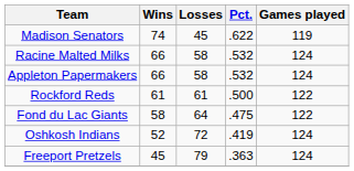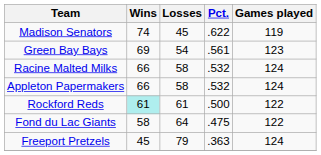 <table class="sortable wikitable" style="text-align:center">
 <tr>
 <th>Team</th>
 <th>Wins</th>
 <th>Losses</th>
 <th><a href='#'>Pct.</a></th>
 <th>Games played</th>
 </tr>
 <tr>
 <td><a href='#'>Madison Senators</a></td>
 <td>74</td>
 <td>45</td>
 <td>.622</td>
 <td>119</td>
+</tr>
+<tr>
+<td><a href='#'>Green Bay Bays</a></td>
+<td>69</td>
+<td>54</td>
+<td>.561</td>
+<td>123</td>
 </tr>
 <tr>
 <td><a href='#'>Racine Malted Milks</a></td>
 <td>66</td>
 <td>58</td>
 <td>.532</td>
 <td>124</td>
 </tr>
 <tr>
 <td><a href='#'>Appleton Papermakers</a></td>
 <td>66</td>
 <td>58</td>
 <td>.532</td>
 <td>124</td>
 </tr>
 <tr>
 <td><a href='#'>Rockford Reds</a></td>
-<td>61</td>
+<td style="background: paleturquoise;">61</td>
 <td>61</td>
 <td>.500</td>
 <td>122</td>
 </tr>
 <tr>
 <td><a href='#'>Fond du Lac Giants</a></td>
 <td>58</td>
 <td>64</td>
 <td>.475</td>
 <td>122</td>
 </tr>
 <tr>
-<td><a href='#'>Oshkosh Indians</a></td>
-<td>52</td>
-<td>72</td>
-<td>.419</td>
-<td>124</td>
-</tr>
-<tr>
 <td><a href='#'>Freeport Pretzels</a></td>
 <td>45</td>
 <td>79</td>
 <td>.363</td>
 <td>124</td>
 </tr>
 <tr>
 </tr>
 </table>
